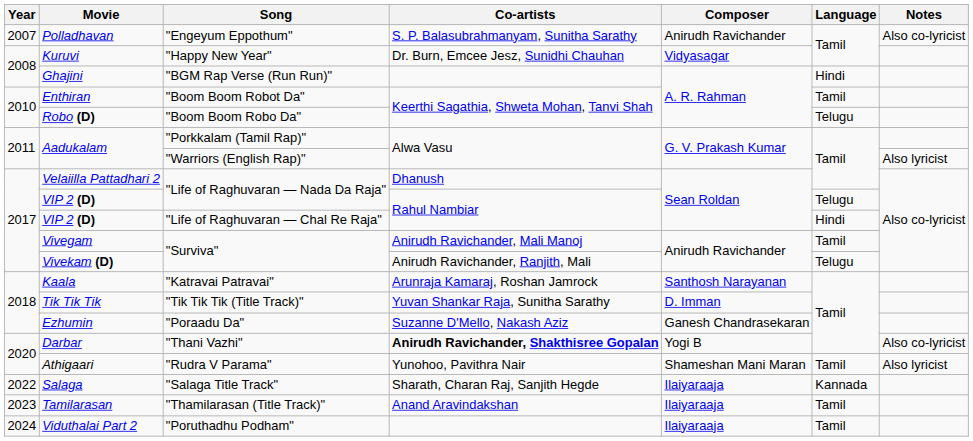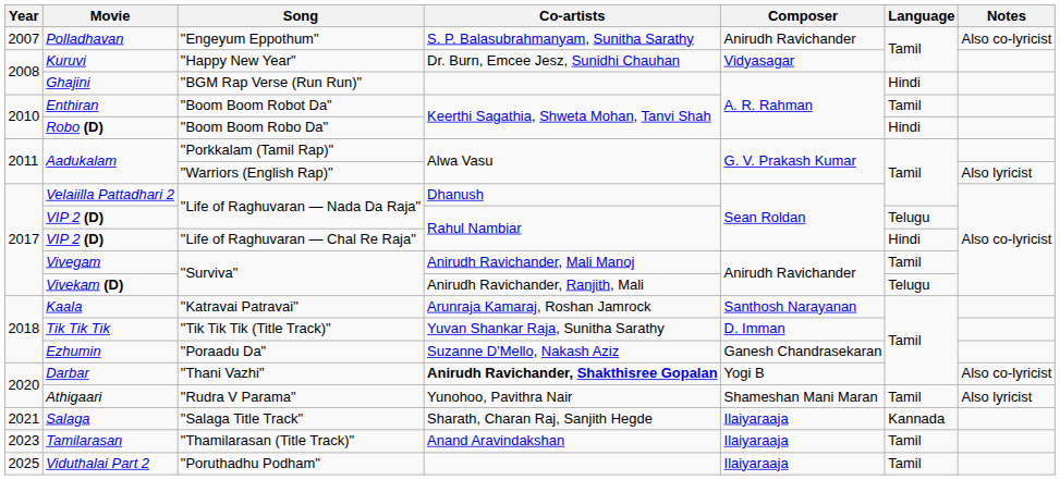 <table class="wikitable">
 <tr>
 <th>Year</th>
 <th>Movie</th>
 <th>Song</th>
 <th>Co-artists</th>
 <th>Composer</th>
 <th>Language</th>
 <th>Notes</th>
 </tr>
 <tr>
 <td>2007</td>
 <td><em><a href='#'>Polladhavan</a></em></td>
 <td>"Engeyum Eppothum"</td>
 <td><a href='#'>S. P. Balasubrahmanyam</a>, <a href='#'>Sunitha Sarathy</a></td>
 <td>Anirudh Ravichander</td>
 <td rowspan=2>Tamil</td>
 <td>Also co-lyricist</td>
 </tr>
 <tr>
 <td rowspan=2>2008</td>
 <td><em><a href='#'>Kuruvi</a></em></td>
 <td>"Happy New Year"</td>
 <td>Dr. Burn, Emcee Jesz, <a href='#'>Sunidhi Chauhan</a></td>
 <td><a href='#'>Vidyasagar</a></td>
 <td></td>
 </tr>
 <tr>
 <td><em><a href='#'>Ghajini</a></em></td>
 <td>"BGM Rap Verse (Run Run)"</td>
 <td></td>
 <td rowspan=3><a href='#'>A. R. Rahman</a></td>
 <td>Hindi</td>
 <td></td>
 </tr>
 <tr>
 <td rowspan=2>2010</td>
 <td><em><a href='#'>Enthiran</a></em></td>
 <td>"Boom Boom Robot Da"</td>
 <td rowspan="2"><a href='#'>Keerthi Sagathia</a>, <a href='#'>Shweta Mohan</a>, <a href='#'>Tanvi Shah</a></td>
 <td>Tamil</td>
 <td></td>
 </tr>
 <tr>
 <td><em><a href='#'>Robo</a></em> <strong>(D)</strong></td>
 <td>"Boom Boom Robo Da"</td>
-<td>Telugu</td>
+<td>Hindi</td>
 <td></td>
 </tr>
 <tr>
 <td rowspan=2>2011</td>
 <td rowspan=2><em><a href='#'>Aadukalam</a></em></td>
 <td>"Porkkalam (Tamil Rap)"</td>
 <td rowspan=2>Alwa Vasu</td>
 <td rowspan=2><a href='#'>G. V. Prakash Kumar</a></td>
 <td rowspan=3>Tamil</td>
 </tr>
 <tr>
 <td>"Warriors (English Rap)"</td>
 <td>Also lyricist</td>
 </tr>
 <tr>
 <td rowspan=5>2017</td>
 <td><em><a href='#'>Velaiilla Pattadhari 2</a></em></td>
 <td rowspan=2>"Life of Raghuvaran — Nada Da Raja"</td>
 <td><a href='#'>Dhanush</a></td>
 <td rowspan=3><a href='#'>Sean Roldan</a></td>
 <td rowspan=5>Also co-lyricist</td>
 </tr>
 <tr>
 <td><em><a href='#'>VIP 2</a></em> <strong>(D)</strong></td>
 <td rowspan=2><a href='#'>Rahul Nambiar</a></td>
 <td>Telugu</td>
 </tr>
 <tr>
 <td><em><a href='#'>VIP 2</a></em> <strong>(D)</strong></td>
 <td>"Life of Raghuvaran — Chal Re Raja"</td>
 <td>Hindi</td>
 </tr>
 <tr>
 <td><em><a href='#'>Vivegam</a></em></td>
 <td rowspan=2>"Surviva"</td>
 <td><a href='#'>Anirudh Ravichander</a>, <a href='#'>Mali Manoj</a></td>
 <td rowspan=2>Anirudh Ravichander</td>
 <td>Tamil</td>
 </tr>
 <tr>
 <td><em><a href='#'>Vivekam</a></em> <strong>(D)</strong></td>
 <td>Anirudh Ravichander, <a href='#'>Ranjith</a>, Mali</td>
 <td>Telugu</td>
 </tr>
 <tr>
 <td rowspan=3>2018</td>
 <td><em><a href='#'>Kaala</a></em></td>
 <td>"Katravai Patravai"</td>
 <td><a href='#'>Arunraja Kamaraj</a>, Roshan Jamrock</td>
 <td><a href='#'>Santhosh Narayanan</a></td>
 <td rowspan=4>Tamil</td>
 <td></td>
 </tr>
 <tr>
 <td><em><a href='#'>Tik Tik Tik</a></em></td>
 <td>"Tik Tik Tik (Title Track)"</td>
 <td><a href='#'>Yuvan Shankar Raja</a>, Sunitha Sarathy</td>
 <td><a href='#'>D. Imman</a></td>
 <td></td>
 </tr>
 <tr>
 <td><em><a href='#'>Ezhumin</a></em></td>
 <td>"Poraadu Da"</td>
 <td><a href='#'>Suzanne D'Mello</a>, <a href='#'>Nakash Aziz</a></td>
 <td>Ganesh Chandrasekaran</td>
 <td></td>
 </tr>
 <tr>
 <td rowspan=2>2020</td>
 <td><em><a href='#'>Darbar</a></em></td>
 <td>"Thani Vazhi"</td>
 <td><strong>Anirudh Ravichander, <a href='#'>Shakthisree Gopalan</a></strong></td>
 <td>Yogi B</td>
 <td>Also co-lyricist</td>
 </tr>
 <tr>
 <td><em>Athigaari</em></td>
 <td>"Rudra V Parama"</td>
 <td>Yunohoo, Pavithra Nair</td>
 <td>Shameshan Mani Maran</td>
 <td>Tamil</td>
 <td>Also lyricist</td>
 </tr>
 <tr>
-<td>2022</td>
+<td>2021</td>
 <td><em><a href='#'>Salaga</a></em></td>
 <td>"Salaga Title Track"</td>
 <td>Sharath, Charan Raj, Sanjith Hegde</td>
 <td><a href='#'>Ilaiyaraaja</a></td>
 <td>Kannada</td>
 <td></td>
 </tr>
 <tr>
 <td>2023</td>
 <td><em><a href='#'>Tamilarasan</a></em></td>
 <td>"Thamilarasan (Title Track)"</td>
 <td><a href='#'>Anand Aravindakshan</a></td>
 <td><a href='#'>Ilaiyaraaja</a></td>
 <td>Tamil</td>
 <td></td>
 </tr>
 <tr>
-<td>2024</td>
+<td>2025</td>
 <td><em><a href='#'>Viduthalai Part 2</a></em></td>
 <td>"Poruthadhu Podham"</td>
 <td></td>
 <td><a href='#'>Ilaiyaraaja</a></td>
 <td>Tamil</td>
 <td></td>
 </tr>
 </table>
